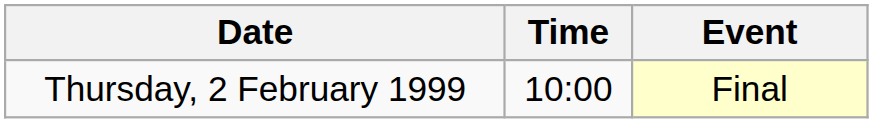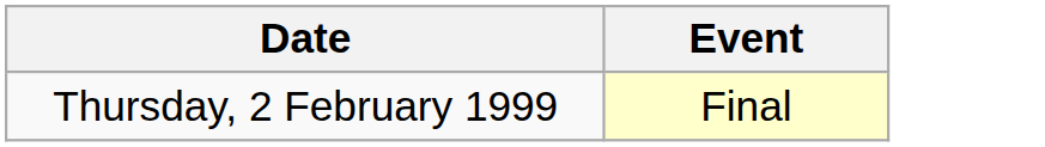 <table class = "wikitable" style="text-align:center;">
 <tr>
 <th width=220>Date</th>
-<th width=50>Time</th>
 <th width=100>Event</th>
 </tr>
 <tr>
 <td>Thursday, 2 February 1999</td>
-<td>10:00</td>
 <td bgcolor=ffffcc>Final</td>
 </tr>
 </table>
